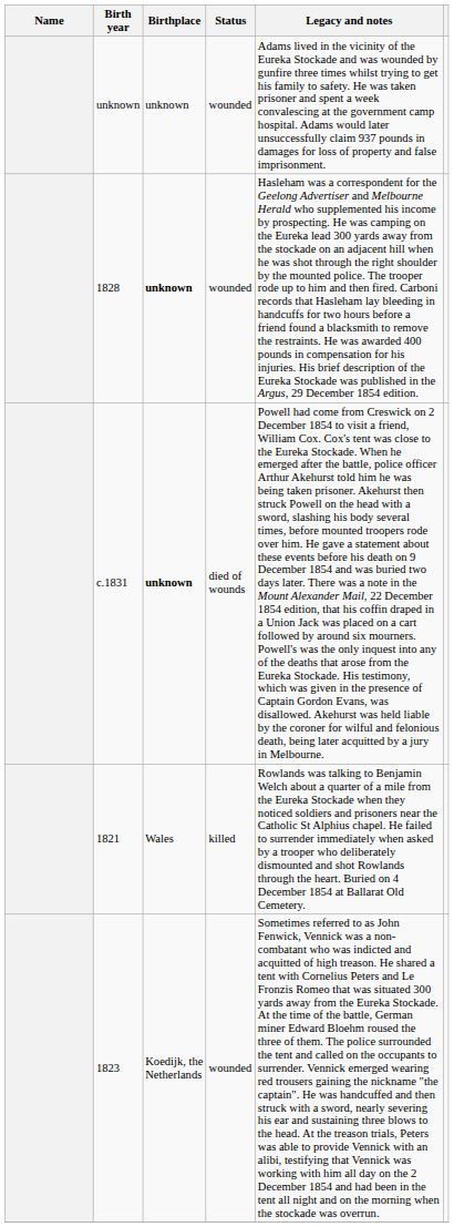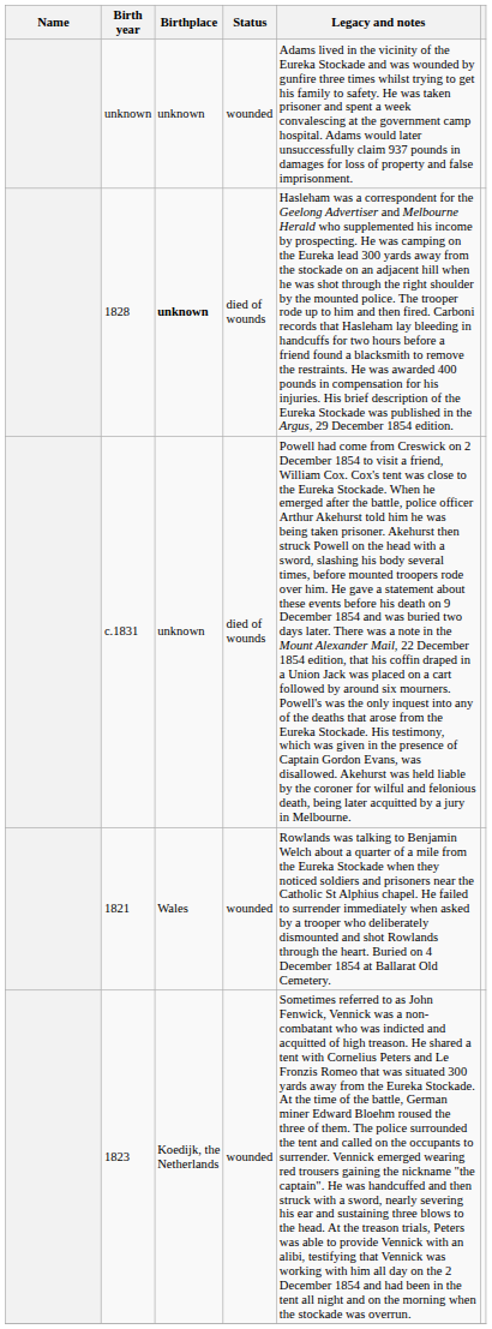 <table class="wikitable sortable plainrowheaders">
 <tr>
 <th scope="col" width=20%>Name</th>
 <th scope="col">Birth year</th>
 <th scope="col">Birthplace</th>
 <th scope="col">Status</th>
 <th scope="col" class="unsortable">Legacy and notes</th>
 <th scope="col" class="unsortable"></th>
 </tr>
 <tr>
 <th scope="row"></th>
 <td>unknown</td>
 <td>unknown</td>
 <td>wounded</td>
 <td>Adams lived in the vicinity of the Eureka Stockade and was wounded by gunfire three times whilst trying to get his family to safety. He was taken prisoner and spent a week convalescing at the government camp hospital. Adams would later unsuccessfully claim 937 pounds in damages for loss of property and false imprisonment.</td>
 <td align="center"></td>
 </tr>
 <tr>
 <th scope="row"></th>
 <td>1828</td>
 <td><strong>unknown</strong></td>
-<td>wounded</td>
+<td>died of wounds</td>
 <td>Hasleham was a correspondent for the <em>Geelong Advertiser</em> and <em>Melbourne Herald</em> who supplemented his income by prospecting.  He was camping on the Eureka lead 300 yards away from the stockade on an adjacent hill when he was shot through the right shoulder by the mounted police. The trooper rode up to him and then fired. Carboni records that Hasleham lay bleeding in handcuffs for two hours before a friend found a blacksmith to remove the restraints. He was awarded 400 pounds in compensation for his injuries. His brief description of the Eureka Stockade was published in the <em>Argus</em>, 29 December 1854 edition.</td>
 <td align="center"></td>
 </tr>
 <tr>
 <th scope="row"></th>
 <td>c.1831</td>
-<td><strong>unknown</strong></td>
+<td>unknown</td>
 <td>died of wounds</td>
 <td>Powell had come from Creswick on 2 December 1854 to visit a friend, William Cox. Cox's tent was close to the Eureka Stockade. When he emerged after the battle, police officer Arthur Akehurst told him he was being taken prisoner. Akehurst then struck Powell on the head with a sword, slashing his body several times, before mounted troopers rode over him. He gave a statement about these events before his death on 9 December 1854 and was buried two days later. There was a note in the <em>Mount Alexander Mail</em>, 22 December 1854 edition, that his coffin draped in a Union Jack was placed on a cart followed by around six mourners. Powell's was the only inquest into any of the deaths that arose from the Eureka Stockade. His testimony, which was given in the presence of Captain Gordon Evans, was disallowed. Akehurst was held liable by the coroner for wilful and felonious death, being later acquitted by a jury in Melbourne.</td>
 <td align="center"></td>
 </tr>
 <tr>
 <th scope="row"></th>
 <td>1821</td>
 <td>Wales</td>
-<td>killed</td>
+<td>wounded</td>
 <td>Rowlands was talking to Benjamin Welch about a quarter of a mile from the Eureka Stockade when they noticed soldiers and prisoners near the Catholic St Alphius chapel. He failed to surrender immediately when asked by a trooper who deliberately dismounted and shot Rowlands through the heart. Buried on 4 December 1854 at Ballarat Old Cemetery.</td>
 <td align="center"></td>
 </tr>
 <tr>
 <th scope="row"></th>
 <td>1823</td>
 <td>Koedijk, the Netherlands</td>
 <td>wounded</td>
 <td>Sometimes referred to as John Fenwick, Vennick was a non-combatant who was indicted and acquitted of high treason. He shared a tent with Cornelius Peters and Le Fronzis Romeo that was situated 300 yards away from the Eureka Stockade. At the time of the battle, German miner Edward Bloehm roused the three of them. The police surrounded the tent and called on the occupants to surrender. Vennick emerged wearing red trousers gaining the nickname "the captain". He was handcuffed and then struck with a sword, nearly severing his ear and sustaining three blows to the head. At the treason trials, Peters was able to provide Vennick with an alibi, testifying that Vennick was working with him all day on the 2 December 1854 and had been in the tent all night and on the morning when the stockade was overrun.</td>
 <td align="center"></td>
 </tr>
 <tr>
 </tr>
 </table>
